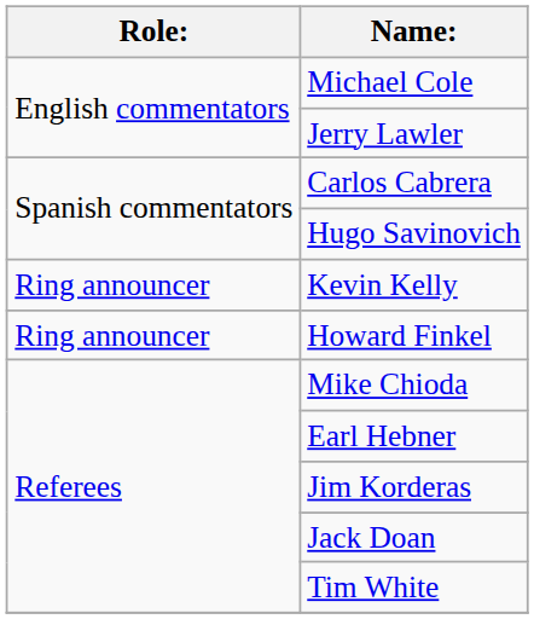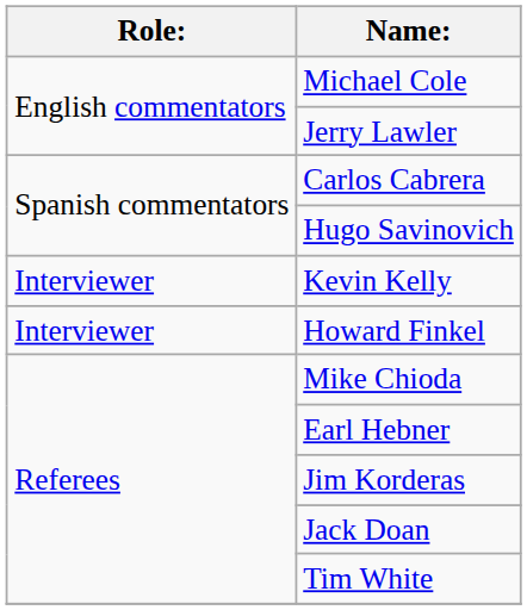 <table class=wikitable style="font-size:90%; margin: 0.5em 0 0.5em 1em; float: right; clear: right;">
 <tr>
 <th>Role:</th>
 <th>Name:</th>
 </tr>
 <tr>
 <td rowspan="2">English <a href='#'>commentators</a></td>
 <td><a href='#'>Michael Cole</a></td>
 </tr>
 <tr>
 <td><a href='#'>Jerry Lawler</a></td>
 </tr>
 <tr>
 <td rowspan="2">Spanish commentators</td>
 <td><a href='#'>Carlos Cabrera</a></td>
 </tr>
 <tr>
 <td><a href='#'>Hugo Savinovich</a></td>
 </tr>
 <tr>
-<td><a href='#'>Ring announcer</a></td>
+<td><a href='#'>Interviewer</a></td>
 <td><a href='#'>Kevin Kelly</a></td>
 </tr>
 <tr>
-<td><a href='#'>Ring announcer</a></td>
+<td><a href='#'>Interviewer</a></td>
 <td><a href='#'>Howard Finkel</a></td>
 </tr>
 <tr>
 <td rowspan="5"><a href='#'>Referees</a></td>
 <td><a href='#'>Mike Chioda</a></td>
 </tr>
 <tr>
 <td><a href='#'>Earl Hebner</a></td>
 </tr>
 <tr>
 <td><a href='#'>Jim Korderas</a></td>
 </tr>
 <tr>
 <td><a href='#'>Jack Doan</a></td>
 </tr>
 <tr>
 <td><a href='#'>Tim White</a></td>
 </tr>
 <tr>
 </tr>
 </table>
